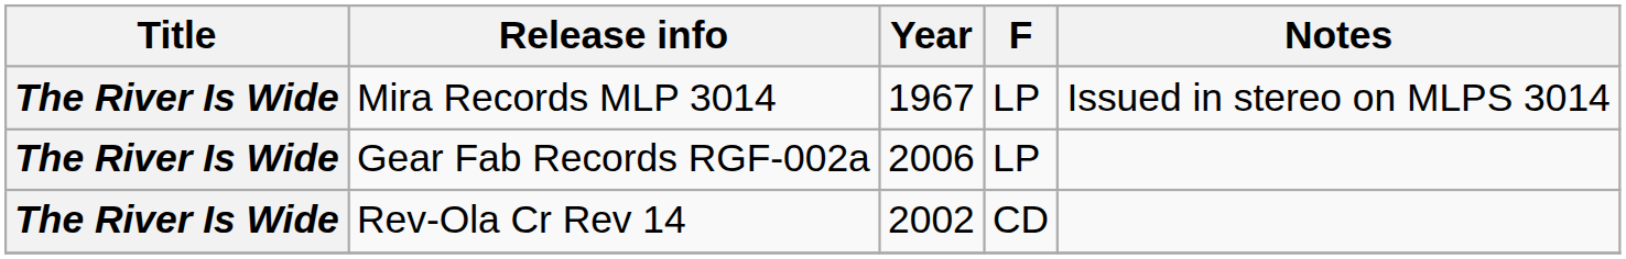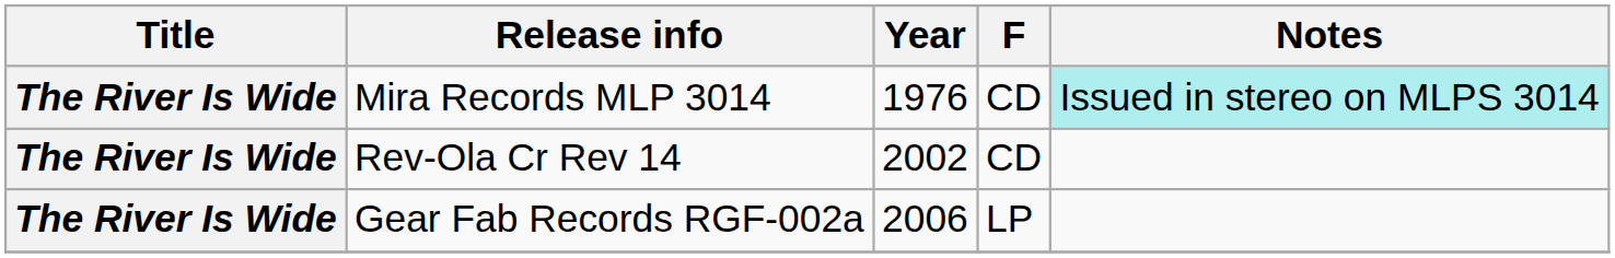 <table class="wikitable plainrowheaders sortable">
 <tr>
 <th scope="col">Title</th>
 <th scope="col">Release info</th>
 <th scope="col">Year</th>
 <th scope="col">F</th>
 <th scope="col" class="unsortable">Notes</th>
 </tr>
 <tr>
 <th scope="row"><em> The River Is Wide</em></th>
 <td>Mira Records  MLP 3014</td>
-<td>1967</td>
-<td>LP</td>
-<td>Issued in stereo on MLPS 3014</td>
+<td>1976</td>
+<td>CD</td>
+<td style="background: paleturquoise;">Issued in stereo on MLPS 3014</td>
+</tr>
+<tr>
+<th scope="row"><em>The River Is Wide</em></th>
+<td>Rev-Ola Cr Rev 14</td>
+<td>2002</td>
+<td>CD</td>
+<td></td>
 </tr>
 <tr>
 <th scope="row"><em>The River Is Wide</em></th>
 <td>Gear Fab Records RGF-002a</td>
 <td>2006</td>
 <td>LP</td>
 <td></td>
 </tr>
 <tr>
-<th scope="row"><em>The River Is Wide</em></th>
-<td>Rev-Ola Cr Rev 14</td>
-<td>2002</td>
-<td>CD</td>
-<td></td>
-</tr>
-<tr>
 </tr>
 </table>
